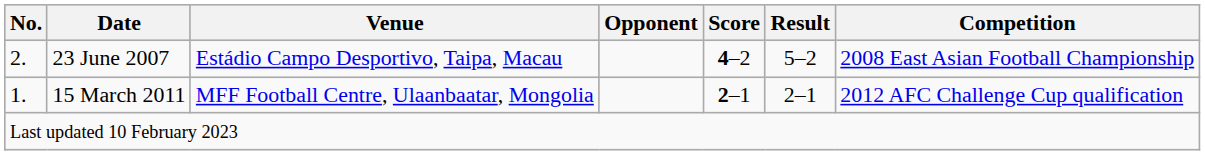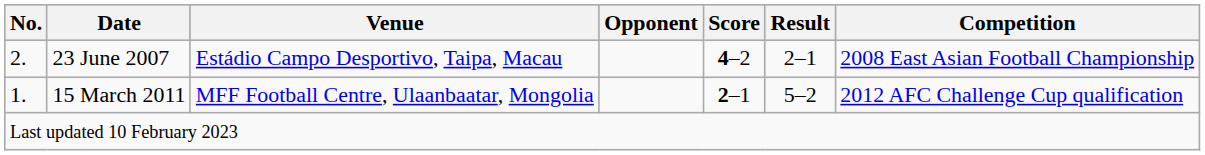 <table class="wikitable" style="font-size:85%;">
 <tr>
 <th>No.</th>
 <th>Date</th>
 <th>Venue</th>
 <th>Opponent</th>
 <th>Score</th>
 <th>Result</th>
 <th>Competition</th>
 </tr>
 <tr>
 <td>2.</td>
 <td>23 June 2007</td>
 <td><a href='#'>Estádio Campo Desportivo</a>, <a href='#'>Taipa</a>, <a href='#'>Macau</a></td>
 <td></td>
 <td align=center><strong>4</strong>–2</td>
-<td align=center>5–2</td>
+<td align=center>2–1</td>
 <td><a href='#'>2008 East Asian Football Championship</a></td>
 </tr>
 <tr>
 <td>1.</td>
 <td>15 March 2011</td>
 <td><a href='#'>MFF Football Centre</a>, <a href='#'>Ulaanbaatar</a>, <a href='#'>Mongolia</a></td>
 <td></td>
 <td align=center><strong>2</strong>–1</td>
-<td align=center>2–1</td>
+<td align=center>5–2</td>
 <td><a href='#'>2012 AFC Challenge Cup qualification</a></td>
 </tr>
 <tr>
 <td colspan="7"><small>Last updated 10 February 2023</small></td>
 </tr>
 </table>
